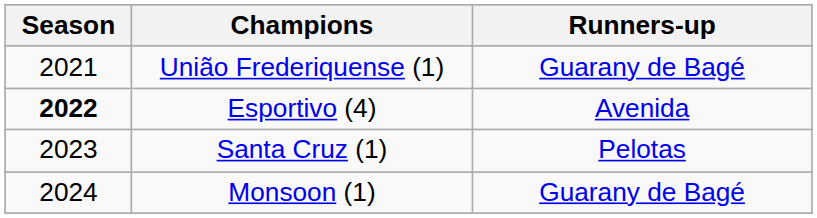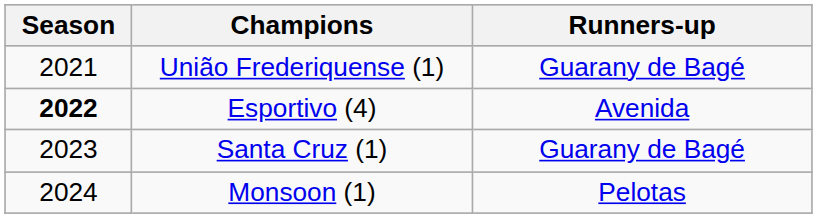 <table class="wikitable" style="text-align:center; margin-left:1em;">
 <tr>
 <th style="width:70px">Season</th>
 <th style="width:200px">Champions</th>
 <th style="width:200px">Runners-up</th>
 </tr>
 <tr>
 <td>2021</td>
 <td><a href='#'>União Frederiquense</a> (1)</td>
 <td><a href='#'>Guarany de Bagé</a></td>
 </tr>
 <tr>
 <td><strong>2022</strong></td>
 <td><a href='#'>Esportivo</a> (4)</td>
 <td><a href='#'>Avenida</a></td>
 </tr>
 <tr>
 <td>2023</td>
 <td><a href='#'>Santa Cruz</a> (1)</td>
-<td><a href='#'>Pelotas</a></td>
+<td><a href='#'>Guarany de Bagé</a></td>
 </tr>
 <tr>
 <td>2024</td>
 <td><a href='#'>Monsoon</a> (1)</td>
-<td><a href='#'>Guarany de Bagé</a></td>
+<td><a href='#'>Pelotas</a></td>
 </tr>
 </table>
